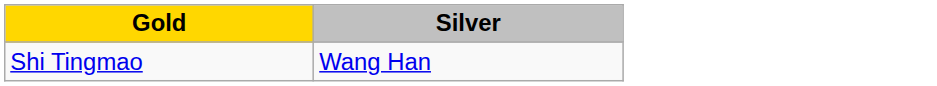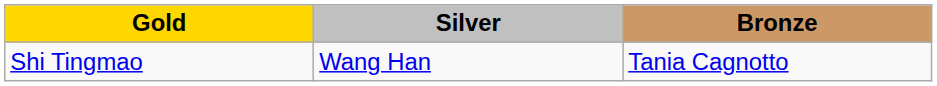 <table class="wikitable" style="text-align:left">
 <tr align="center">
 <td width=200 bgcolor=gold><strong>Gold</strong></td>
 <td width=200 bgcolor=silver><strong>Silver</strong></td>
+<td width=200 bgcolor=CC9966><strong>Bronze</strong></td>
 </tr>
 <tr>
 <td><a href='#'>Shi Tingmao</a><br> <em></em></td>
 <td><a href='#'>Wang Han</a><br> <em></em></td>
+<td><a href='#'>Tania Cagnotto</a><br> <em></em></td>
 </tr>
 </table>
